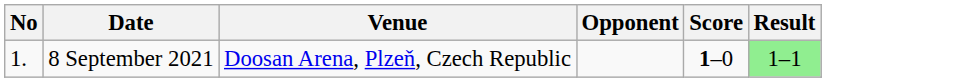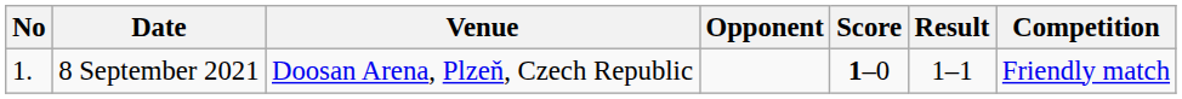 <table class="wikitable" style="font-size:100%;">
 <tr>
 <th>No</th>
 <th>Date</th>
 <th>Venue</th>
 <th>Opponent</th>
 <th>Score</th>
 <th>Result</th>
+<th>Competition</th>
 </tr>
 <tr>
 <td>1.</td>
 <td>8 September 2021</td>
 <td><a href='#'>Doosan Arena</a>, <a href='#'>Plzeň</a>, Czech Republic</td>
 <td></td>
 <td align=center><strong>1</strong>–0</td>
-<td align=center style="background: lightgreen;">1–1</td>
+<td align=center>1–1</td>
+<td><a href='#'> Friendly match</a></td>
 </tr>
 </table>
